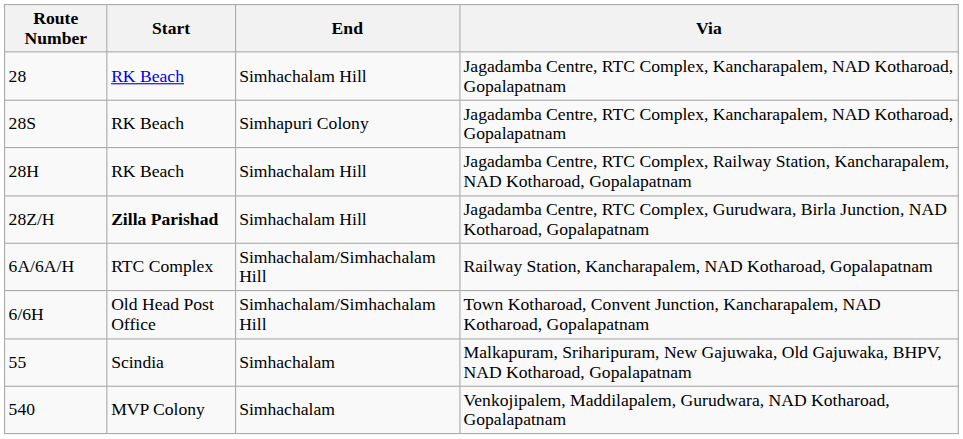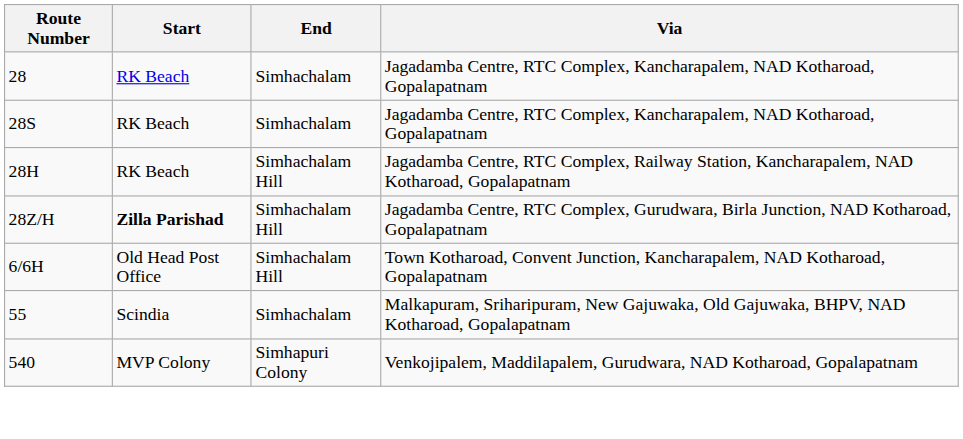 <table class="sortable wikitable">
 <tr>
 <th>Route Number</th>
 <th>Start</th>
 <th>End</th>
 <th>Via</th>
 </tr>
 <tr>
 <td>28</td>
 <td><a href='#'>RK Beach</a></td>
-<td>Simhachalam Hill</td>
+<td>Simhachalam</td>
 <td>Jagadamba Centre, RTC Complex, Kancharapalem, NAD Kotharoad, Gopalapatnam</td>
 </tr>
 <tr>
 <td>28S</td>
 <td>RK Beach</td>
-<td>Simhapuri Colony</td>
+<td>Simhachalam</td>
 <td>Jagadamba Centre, RTC Complex, Kancharapalem, NAD Kotharoad, Gopalapatnam</td>
 </tr>
 <tr>
 <td>28H</td>
 <td>RK Beach</td>
 <td>Simhachalam Hill</td>
 <td>Jagadamba Centre, RTC Complex, Railway Station, Kancharapalem, NAD Kotharoad, Gopalapatnam</td>
 </tr>
 <tr>
 <td>28Z/H</td>
 <td><strong>Zilla Parishad</strong></td>
 <td>Simhachalam Hill</td>
 <td>Jagadamba Centre, RTC Complex, Gurudwara, Birla Junction, NAD Kotharoad, Gopalapatnam</td>
 </tr>
 <tr>
-<td>6A/6A/H</td>
-<td>RTC Complex</td>
-<td>Simhachalam/Simhachalam Hill</td>
-<td>Railway Station, Kancharapalem, NAD Kotharoad, Gopalapatnam</td>
-</tr>
-<tr>
 <td>6/6H</td>
 <td>Old Head Post Office</td>
-<td>Simhachalam/Simhachalam Hill</td>
+<td>Simhachalam Hill</td>
 <td>Town Kotharoad, Convent Junction, Kancharapalem, NAD Kotharoad, Gopalapatnam</td>
 </tr>
 <tr>
 <td>55</td>
 <td>Scindia</td>
 <td>Simhachalam</td>
 <td>Malkapuram, Sriharipuram, New Gajuwaka, Old Gajuwaka, BHPV, NAD Kotharoad, Gopalapatnam</td>
 </tr>
 <tr>
 <td>540</td>
 <td>MVP Colony</td>
-<td>Simhachalam</td>
+<td>Simhapuri Colony</td>
 <td>Venkojipalem, Maddilapalem, Gurudwara, NAD Kotharoad, Gopalapatnam</td>
 </tr>
 </table>
